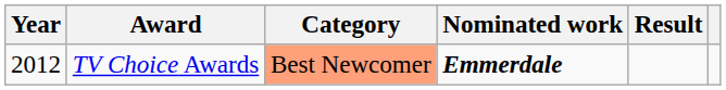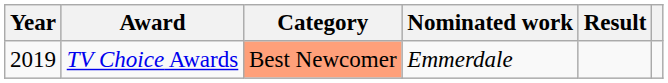 <table class="wikitable">
 <tr>
 <th>Year</th>
 <th>Award</th>
 <th>Category</th>
 <th>Nominated work</th>
 <th>Result</th>
 <th></th>
 </tr>
 <tr>
-<td>2012</td>
+<td>2019</td>
 <td><a href='#'><em>TV Choice</em> Awards</a></td>
 <td style="background: lightsalmon;">Best Newcomer</td>
-<td><strong><em>Emmerdale</em></strong></td>
+<td><em>Emmerdale</em></td>
 <td></td>
 <td align="center"></td>
 </tr>
 </table>
